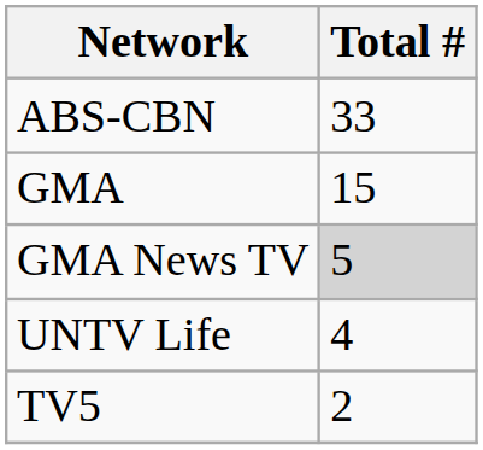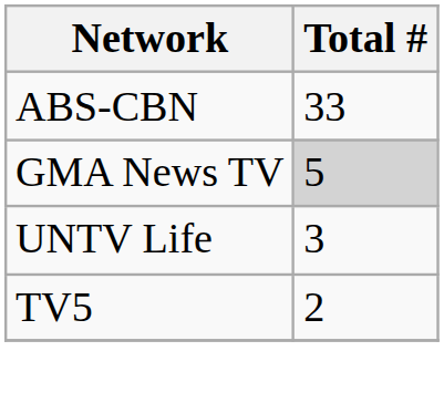 <table class="wikitable collapsible autocollapse"  style="text-align:left;">
 <tr>
 <th>Network</th>
 <th>Total #</th>
 </tr>
 <tr>
 <td>ABS-CBN</td>
 <td>33</td>
 </tr>
 <tr>
-<td>GMA</td>
-<td>15</td>
-</tr>
-<tr>
 <td>GMA News TV</td>
 <td style="background: lightgrey;">5</td>
 </tr>
 <tr>
 <td>UNTV Life</td>
-<td>4</td>
+<td>3</td>
 </tr>
 <tr>
 <td>TV5</td>
 <td>2</td>
 </tr>
 <tr>
 </tr>
 </table>
